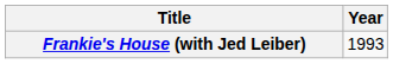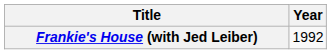 <table class="wikitable plainrowheaders" style="text-align:center;">
 <tr>
 <th style="width:20em;">Title</th>
 <th>Year</th>
 </tr>
 <tr>
 <th scope="row"><em><a href='#'>Frankie's House</a></em> (with Jed Leiber)</th>
-<td>1993</td>
+<td>1992</td>
 </tr>
 </table>
